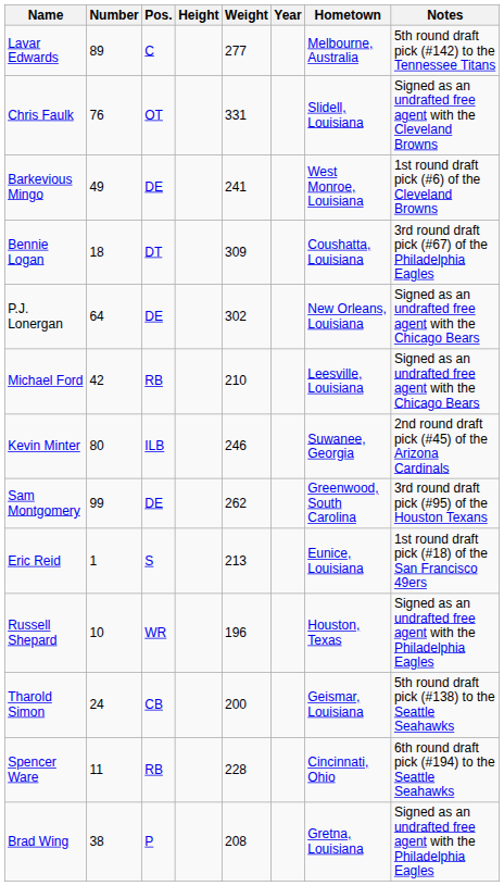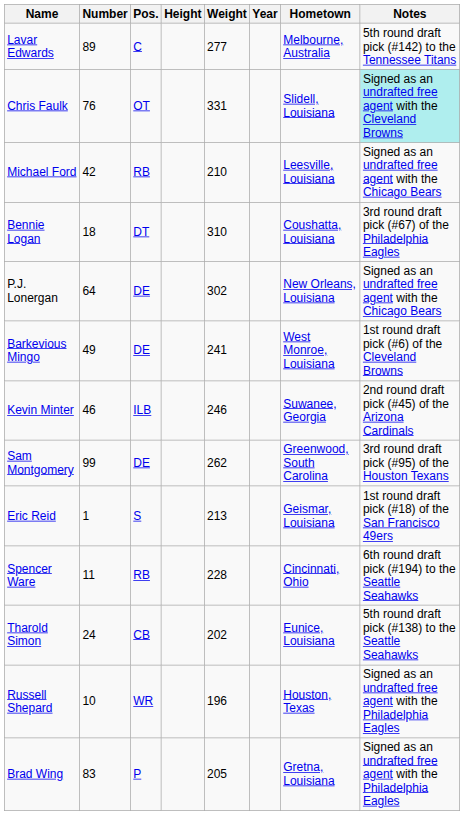 <table class="wikitable sortable" border="1">
 <tr>
 <th>Name</th>
 <th>Number</th>
 <th>Pos.</th>
 <th>Height</th>
 <th>Weight</th>
 <th>Year</th>
 <th>Hometown</th>
 <th class="unsortable">Notes</th>
 </tr>
 <tr>
 <td><a href='#'>Lavar Edwards</a></td>
 <td>89</td>
 <td><a href='#'>C</a></td>
 <td></td>
 <td>277</td>
 <td></td>
 <td><a href='#'>Melbourne, Australia</a></td>
 <td>5th round draft pick (#142) to the <a href='#'>Tennessee Titans</a></td>
 </tr>
 <tr>
 <td><a href='#'>Chris Faulk</a></td>
 <td>76</td>
 <td><a href='#'>OT</a></td>
 <td></td>
 <td>331</td>
 <td></td>
 <td><a href='#'>Slidell, Louisiana</a></td>
-<td>Signed as an <a href='#'>undrafted free agent</a> with the <a href='#'>Cleveland Browns</a></td>
+<td style="background: paleturquoise;">Signed as an <a href='#'>undrafted free agent</a> with the <a href='#'>Cleveland Browns</a></td>
 </tr>
 <tr>
-<td><a href='#'>Barkevious Mingo</a></td>
-<td>49</td>
-<td><a href='#'>DE</a></td>
+<td><a href='#'>Michael Ford</a></td>
+<td>42</td>
+<td><a href='#'>RB</a></td>
 <td></td>
-<td>241</td>
+<td>210</td>
 <td></td>
-<td><a href='#'>West Monroe, Louisiana</a></td>
-<td>1st round draft pick (#6) of the <a href='#'>Cleveland Browns</a></td>
+<td><a href='#'>Leesville, Louisiana</a></td>
+<td>Signed as an <a href='#'>undrafted free agent</a> with the <a href='#'>Chicago Bears</a></td>
 </tr>
 <tr>
 <td><a href='#'>Bennie Logan</a></td>
 <td>18</td>
 <td><a href='#'>DT</a></td>
 <td></td>
-<td>309</td>
+<td>310</td>
 <td></td>
 <td><a href='#'>Coushatta, Louisiana</a></td>
 <td>3rd round draft pick (#67) of the <a href='#'>Philadelphia Eagles</a></td>
 </tr>
 <tr>
 <td>P.J. Lonergan</td>
 <td>64</td>
 <td><a href='#'>DE</a></td>
 <td></td>
 <td>302</td>
 <td></td>
 <td><a href='#'>New Orleans, Louisiana</a></td>
 <td>Signed as an <a href='#'>undrafted free agent</a> with the <a href='#'>Chicago Bears</a></td>
 </tr>
 <tr>
-<td><a href='#'>Michael Ford</a></td>
-<td>42</td>
-<td><a href='#'>RB</a></td>
+<td><a href='#'>Barkevious Mingo</a></td>
+<td>49</td>
+<td><a href='#'>DE</a></td>
 <td></td>
-<td>210</td>
+<td>241</td>
 <td></td>
-<td><a href='#'>Leesville, Louisiana</a></td>
-<td>Signed as an <a href='#'>undrafted free agent</a> with the <a href='#'>Chicago Bears</a></td>
+<td><a href='#'>West Monroe, Louisiana</a></td>
+<td>1st round draft pick (#6) of the <a href='#'>Cleveland Browns</a></td>
 </tr>
 <tr>
 <td><a href='#'>Kevin Minter</a></td>
-<td>80</td>
+<td>46</td>
 <td><a href='#'>ILB</a></td>
 <td></td>
 <td>246</td>
 <td></td>
 <td><a href='#'>Suwanee, Georgia</a></td>
 <td>2nd round draft pick (#45) of the <a href='#'>Arizona Cardinals</a></td>
 </tr>
 <tr>
 <td><a href='#'>Sam Montgomery</a></td>
 <td>99</td>
 <td><a href='#'>DE</a></td>
 <td></td>
 <td>262</td>
 <td></td>
 <td><a href='#'>Greenwood, South Carolina</a></td>
 <td>3rd round draft pick (#95) of the <a href='#'>Houston Texans</a></td>
 </tr>
 <tr>
 <td><a href='#'>Eric Reid</a></td>
 <td>1</td>
 <td><a href='#'>S</a></td>
 <td></td>
 <td>213</td>
 <td></td>
+<td><a href='#'>Geismar, Louisiana</a></td>
+<td>1st round draft pick (#18) of the <a href='#'>San Francisco 49ers</a></td>
+</tr>
+<tr>
+<td><a href='#'>Spencer Ware</a></td>
+<td>11</td>
+<td><a href='#'>RB</a></td>
+<td></td>
+<td>228</td>
+<td></td>
+<td><a href='#'>Cincinnati, Ohio</a></td>
+<td>6th round draft pick (#194) to the <a href='#'>Seattle Seahawks</a></td>
+</tr>
+<tr>
+<td><a href='#'>Tharold Simon</a></td>
+<td>24</td>
+<td><a href='#'>CB</a></td>
+<td></td>
+<td>202</td>
+<td></td>
 <td><a href='#'>Eunice, Louisiana</a></td>
-<td>1st round draft pick (#18) of the <a href='#'>San Francisco 49ers</a></td>
+<td>5th round draft pick (#138) to the <a href='#'>Seattle Seahawks</a></td>
 </tr>
 <tr>
 <td><a href='#'>Russell Shepard</a></td>
 <td>10</td>
 <td><a href='#'>WR</a></td>
 <td></td>
 <td>196</td>
 <td></td>
 <td><a href='#'>Houston, Texas</a></td>
 <td>Signed as an <a href='#'>undrafted free agent</a> with the <a href='#'>Philadelphia Eagles</a></td>
 </tr>
 <tr>
-<td><a href='#'>Tharold Simon</a></td>
-<td>24</td>
-<td><a href='#'>CB</a></td>
-<td></td>
-<td>200</td>
-<td></td>
-<td><a href='#'>Geismar, Louisiana</a></td>
-<td>5th round draft pick (#138) to the <a href='#'>Seattle Seahawks</a></td>
-</tr>
-<tr>
-<td><a href='#'>Spencer Ware</a></td>
-<td>11</td>
-<td><a href='#'>RB</a></td>
-<td></td>
-<td>228</td>
-<td></td>
-<td><a href='#'>Cincinnati, Ohio</a></td>
-<td>6th round draft pick (#194) to the <a href='#'>Seattle Seahawks</a></td>
-</tr>
-<tr>
 <td><a href='#'>Brad Wing</a></td>
-<td>38</td>
+<td>83</td>
 <td><a href='#'>P</a></td>
 <td></td>
-<td>208</td>
+<td>205</td>
 <td></td>
 <td><a href='#'>Gretna, Louisiana</a></td>
 <td>Signed as an <a href='#'>undrafted free agent</a> with the <a href='#'>Philadelphia Eagles</a></td>
 </tr>
 </table>
